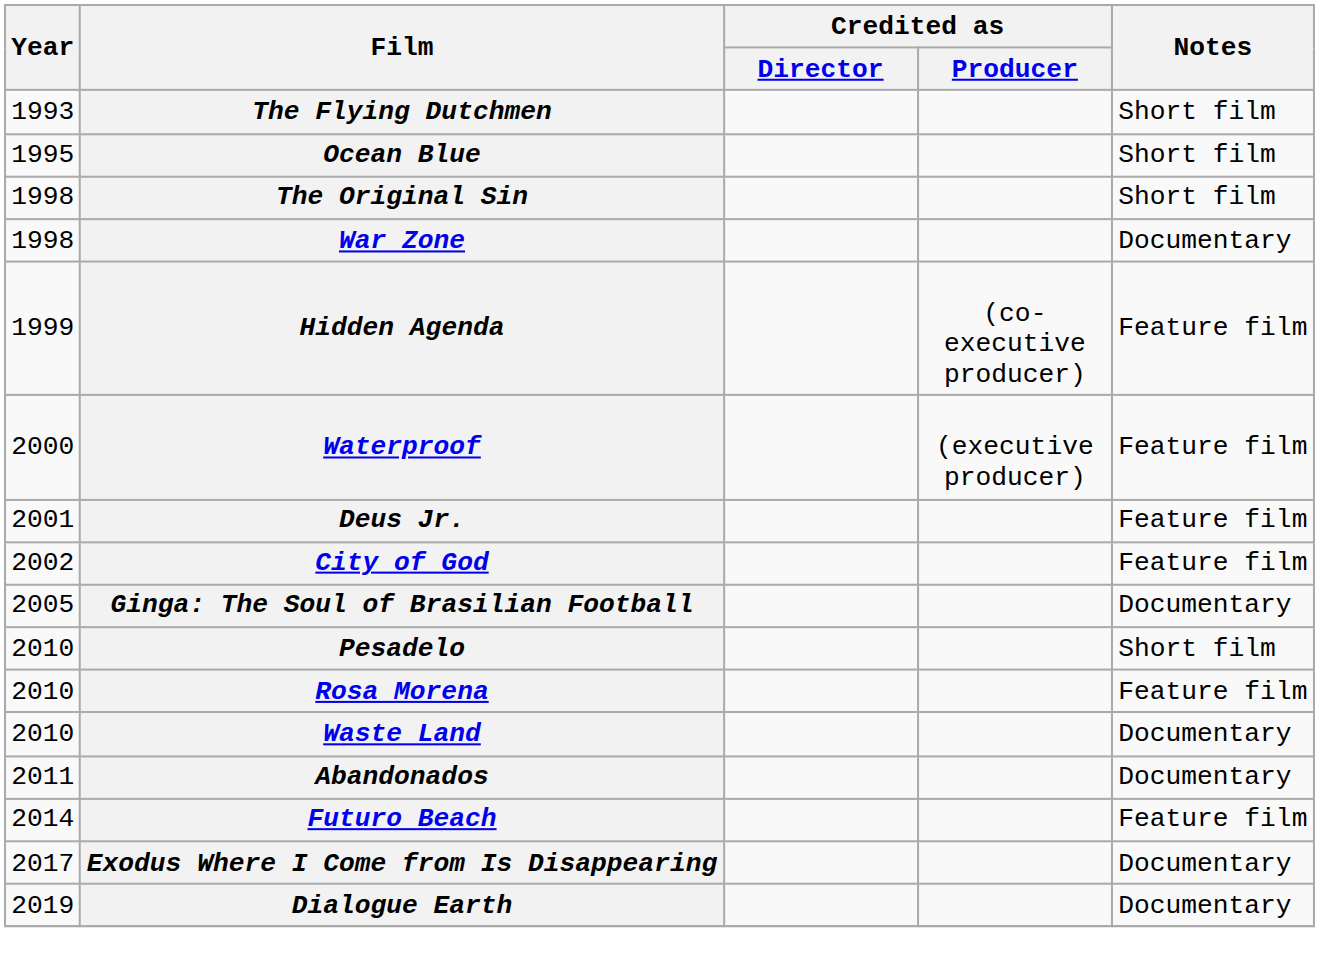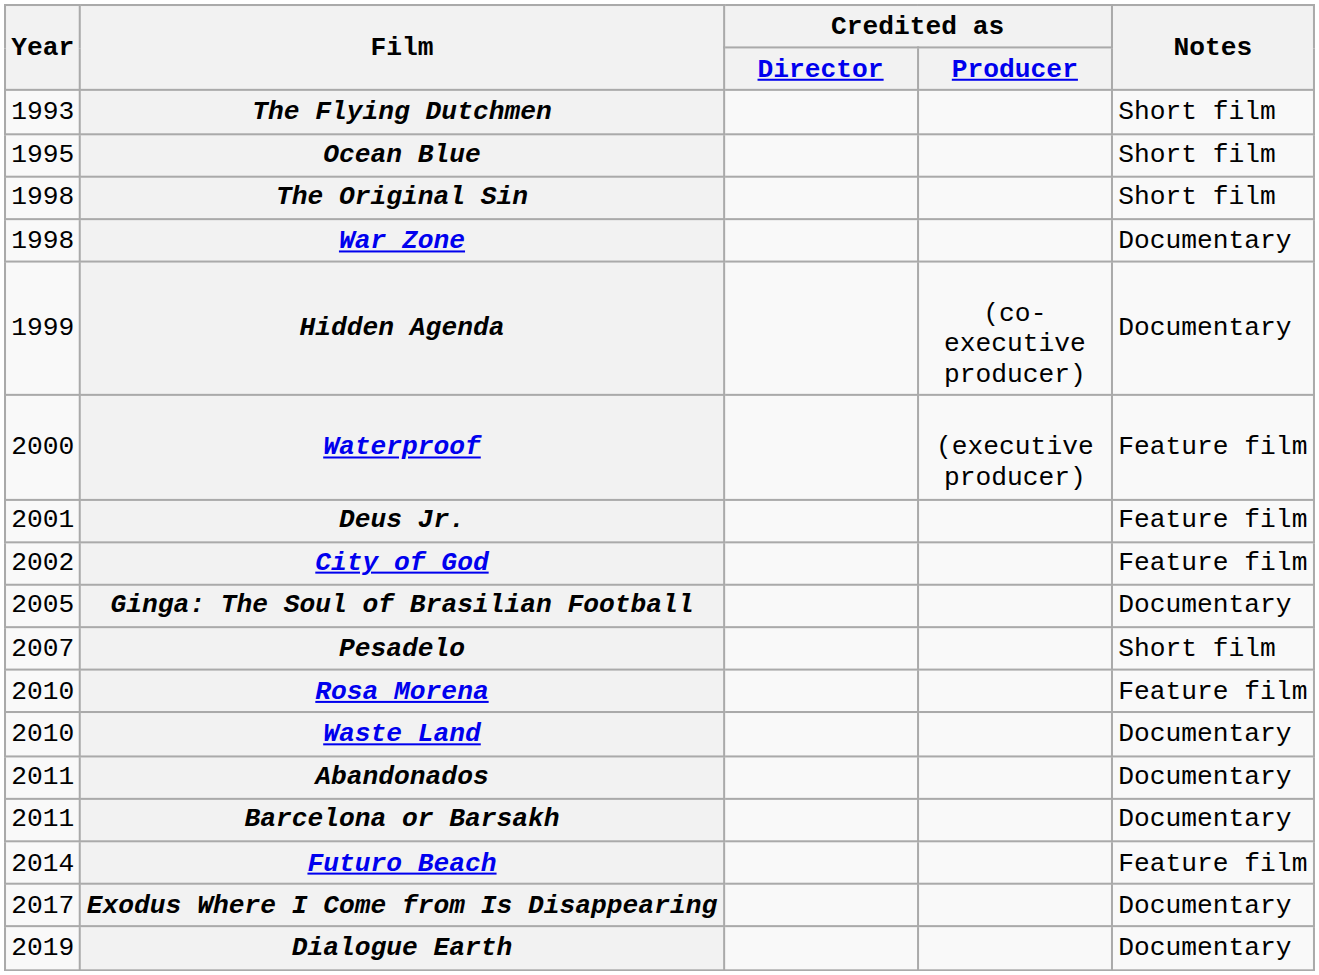 <table class="wikitable plainrowheaders" style="text-align:center">
 <tr>
 <th scope="col" rowspan="2">Year</th>
 <th rowspan="2" scope="col">Film</th>
 <th scope="col" colspan="2">Credited as</th>
 <th scope="col" rowspan="2" class="unsortable">Notes</th>
 </tr>
 <tr>
 <th width="90"><a href='#'>Director</a></th>
 <th width="90"><a href='#'>Producer</a></th>
 </tr>
 <tr>
 <td>1993</td>
 <th scope="row"><em>The Flying Dutchmen</em></th>
 <td></td>
 <td></td>
 <td style="text-align:left">Short film</td>
 </tr>
 <tr>
 <td>1995</td>
 <th scope="row"><em>Ocean Blue</em></th>
 <td></td>
 <td></td>
 <td style="text-align:left">Short film</td>
 </tr>
 <tr>
 <td>1998</td>
 <th scope="row"><em>The Original Sin</em></th>
 <td></td>
 <td></td>
 <td style="text-align:left">Short film</td>
 </tr>
 <tr>
 <td>1998</td>
 <th scope="row"><em><a href='#'>War Zone</a></em></th>
 <td></td>
 <td></td>
 <td style="text-align:left">Documentary</td>
 </tr>
 <tr>
 <td>1999</td>
 <th scope="row"><em>Hidden Agenda</em></th>
 <td></td>
 <td><br>(co-executive producer)</td>
-<td style="text-align:left">Feature film</td>
+<td style="text-align:left">Documentary</td>
 </tr>
 <tr>
 <td>2000</td>
 <th scope="row"><em><a href='#'>Waterproof</a></em></th>
 <td></td>
 <td><br>(executive producer)</td>
 <td style="text-align:left">Feature film</td>
 </tr>
 <tr>
 <td>2001</td>
 <th scope="row"><em>Deus Jr.</em></th>
 <td></td>
 <td></td>
 <td style="text-align:left">Feature film</td>
 </tr>
 <tr>
 <td>2002</td>
 <th scope="row"><em><a href='#'>City of God</a></em></th>
 <td></td>
 <td></td>
 <td style="text-align:left">Feature film</td>
 </tr>
 <tr>
 <td>2005</td>
 <th scope="row"><em>Ginga: The Soul of Brasilian Football</em></th>
 <td></td>
 <td></td>
 <td style="text-align:left">Documentary</td>
 </tr>
 <tr>
-<td>2010</td>
+<td>2007</td>
 <th scope="row"><em>Pesadelo</em></th>
 <td></td>
 <td></td>
 <td style="text-align:left">Short film</td>
 </tr>
 <tr>
 <td>2010</td>
 <th scope="row"><em><a href='#'>Rosa Morena</a></em></th>
 <td></td>
 <td></td>
 <td style="text-align:left">Feature film</td>
 </tr>
 <tr>
 <td>2010</td>
 <th scope="row"><em><a href='#'>Waste Land</a></em></th>
 <td></td>
 <td></td>
 <td style="text-align:left">Documentary</td>
 </tr>
 <tr>
 <td>2011</td>
 <th scope="row"><em>Abandonados</em></th>
+<td></td>
+<td></td>
+<td style="text-align:left">Documentary</td>
+</tr>
+<tr>
+<td>2011</td>
+<th scope="row"><em>Barcelona or Barsakh</em></th>
 <td></td>
 <td></td>
 <td style="text-align:left">Documentary</td>
 </tr>
 <tr>
 <td>2014</td>
 <th scope="row"><em><a href='#'>Futuro Beach</a></em></th>
 <td></td>
 <td></td>
 <td style="text-align:left">Feature film</td>
 </tr>
 <tr>
 <td>2017</td>
 <th scope="row"><em>Exodus Where I Come from Is Disappearing</em></th>
 <td></td>
 <td></td>
 <td style="text-align:left">Documentary</td>
 </tr>
 <tr>
 <td>2019</td>
 <th scope="row"><em>Dialogue Earth</em></th>
 <td></td>
 <td></td>
 <td style="text-align:left">Documentary</td>
 </tr>
 <tr>
 </tr>
 </table>
